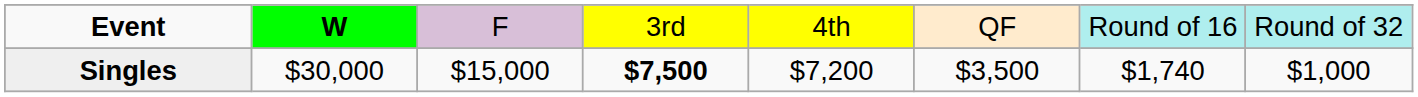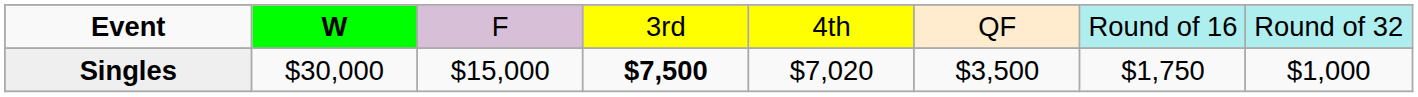 <table class=wikitable style=font-size:95%;text-align:center>
 <tr>
 <td style="width:130px"><strong>Event</strong></td>
 <td style="width:85px; background:lime"><strong>W</strong></td>
 <td style="width:85px; background:thistle">F</td>
 <td style="width:85px; background:#ffff00">3rd</td>
 <td style="width:85px; background:#ffff00">4th</td>
 <td style="width:85px; background:#ffebcd">QF</td>
 <td style="width:85px; background:#afeeee">Round of 16</td>
 <td style="width:85px; background:#afeeee">Round of 32</td>
 </tr>
 <tr>
 <th style=background:#efefef>Singles </th>
 <td>$30,000</td>
 <td>$15,000</td>
 <td><strong>$7,500</strong></td>
-<td>$7,200</td>
+<td>$7,020</td>
 <td>$3,500</td>
-<td>$1,740</td>
+<td>$1,750</td>
 <td>$1,000</td>
 </tr>
 </table>
